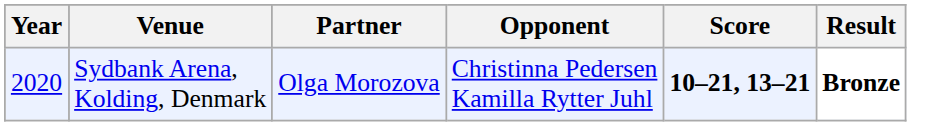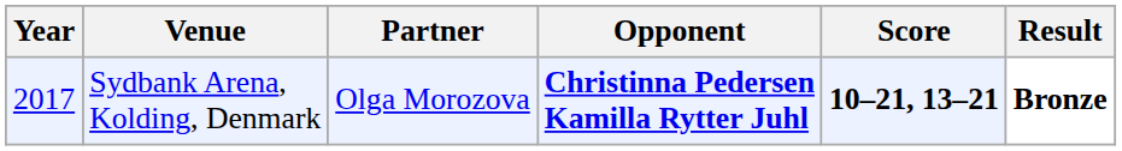 <table class="sortable wikitable" style="font-size: 90%;">
 <tr>
 <th>Year</th>
 <th>Venue</th>
 <th>Partner</th>
 <th>Opponent</th>
 <th>Score</th>
 <th>Result</th>
 </tr>
 <tr style="background:#ECF2FF">
-<td align="center"><a href='#'>2020</a></td>
+<td align="center"><a href='#'>2017</a></td>
 <td align="left"><a href='#'>Sydbank Arena</a>,<br><a href='#'>Kolding</a>, Denmark</td>
 <td align="left"> <a href='#'>Olga Morozova</a></td>
-<td align="left"> <a href='#'>Christinna Pedersen</a><br> <a href='#'>Kamilla Rytter Juhl</a></td>
+<td align="left"><strong> <a href='#'>Christinna Pedersen</a><br> <a href='#'>Kamilla Rytter Juhl</a></strong></td>
 <td align="left"><strong>10–21, 13–21</strong></td>
 <td style="text-align:left; background:white"> <strong>Bronze</strong></td>
 </tr>
 </table>
